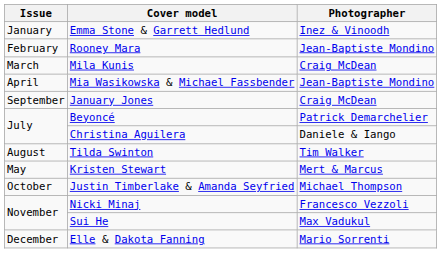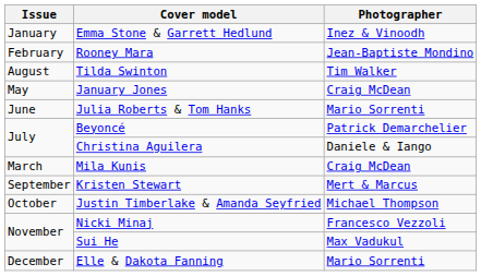 <table class="sortable wikitable">
 <tr>
 <th>Issue</th>
 <th>Cover model</th>
 <th>Photographer</th>
 </tr>
 <tr>
 <td>January</td>
 <td><a href='#'>Emma Stone</a> & <a href='#'>Garrett Hedlund</a></td>
 <td><a href='#'>Inez & Vinoodh</a></td>
 </tr>
 <tr>
 <td>February</td>
 <td><a href='#'>Rooney Mara</a></td>
 <td><a href='#'>Jean-Baptiste Mondino</a></td>
 </tr>
 <tr>
-<td>March</td>
-<td><a href='#'>Mila Kunis</a></td>
+<td>August</td>
+<td><a href='#'>Tilda Swinton</a></td>
+<td><a href='#'>Tim Walker</a></td>
+</tr>
+<tr>
+<td>May</td>
+<td><a href='#'>January Jones</a></td>
 <td><a href='#'>Craig McDean</a></td>
 </tr>
 <tr>
-<td>April</td>
-<td><a href='#'>Mia Wasikowska</a> &  <a href='#'>Michael Fassbender</a></td>
-<td><a href='#'>Jean-Baptiste Mondino</a></td>
-</tr>
-<tr>
-<td>September</td>
-<td><a href='#'>January Jones</a></td>
-<td><a href='#'>Craig McDean</a></td>
+<td>June</td>
+<td><a href='#'>Julia Roberts</a> & <a href='#'>Tom Hanks</a></td>
+<td><a href='#'>Mario Sorrenti</a></td>
 </tr>
 <tr>
 <td rowspan=2>July</td>
 <td><a href='#'>Beyoncé</a></td>
 <td><a href='#'>Patrick Demarchelier</a></td>
 </tr>
 <tr>
 <td><a href='#'>Christina Aguilera</a></td>
 <td>Daniele & Iango</td>
 </tr>
 <tr>
-<td>August</td>
-<td><a href='#'>Tilda Swinton</a></td>
-<td><a href='#'>Tim Walker</a></td>
+<td>March</td>
+<td><a href='#'>Mila Kunis</a></td>
+<td><a href='#'>Craig McDean</a></td>
 </tr>
 <tr>
-<td>May</td>
+<td>September</td>
 <td><a href='#'>Kristen Stewart</a></td>
 <td><a href='#'>Mert & Marcus</a></td>
 </tr>
 <tr>
 <td>October</td>
 <td><a href='#'>Justin Timberlake</a> & <a href='#'>Amanda Seyfried</a></td>
 <td><a href='#'>Michael Thompson</a></td>
 </tr>
 <tr>
 <td rowspan=2>November</td>
 <td><a href='#'>Nicki Minaj</a></td>
 <td><a href='#'>Francesco Vezzoli</a></td>
 </tr>
 <tr>
 <td><a href='#'>Sui He</a></td>
 <td><a href='#'>Max Vadukul</a></td>
 </tr>
 <tr>
 <td>December</td>
 <td><a href='#'>Elle</a> & <a href='#'>Dakota Fanning</a></td>
 <td><a href='#'>Mario Sorrenti</a></td>
 </tr>
 </table>
